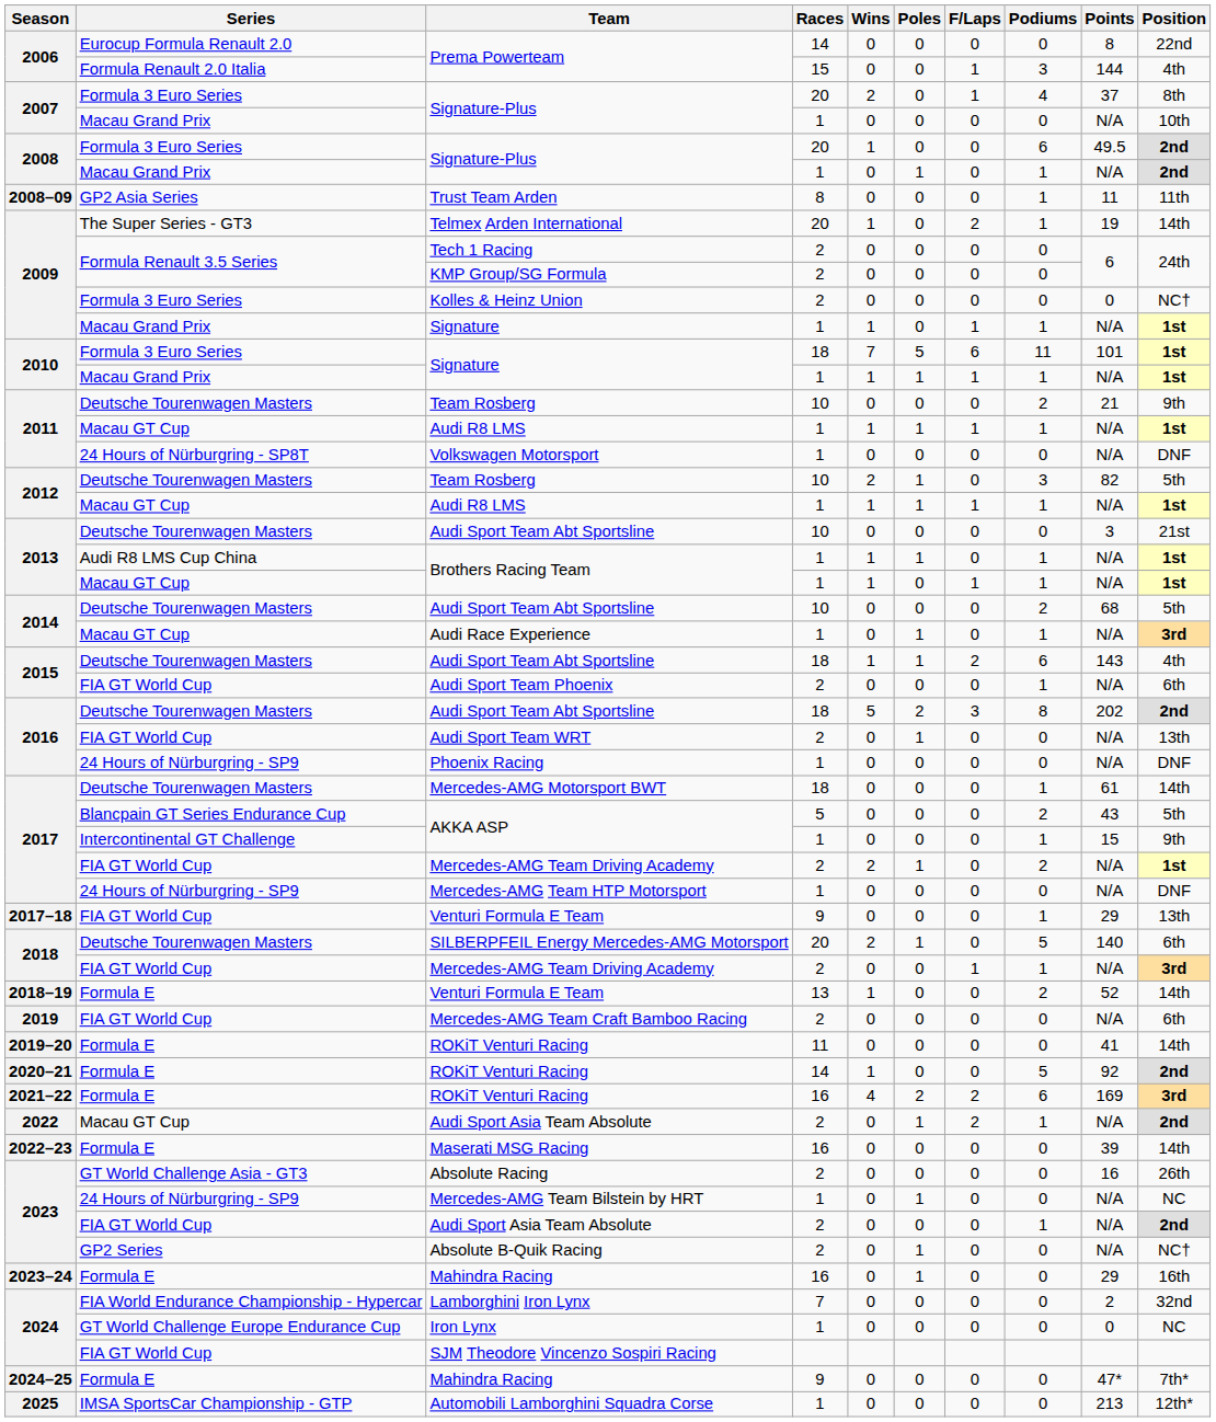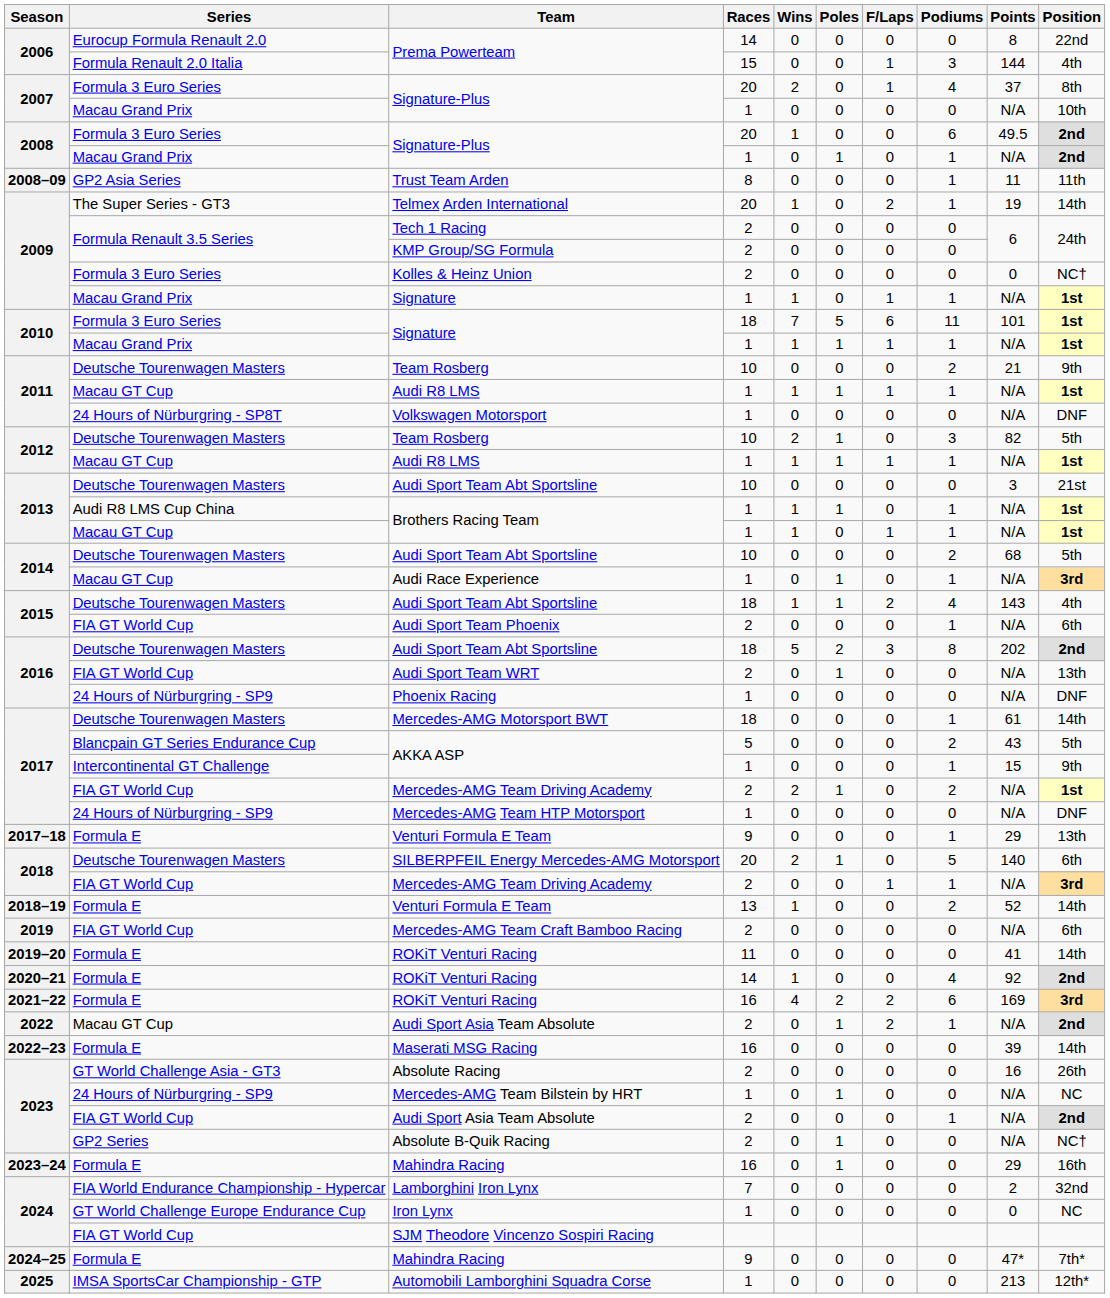 <table class="wikitable" style="font-size: 90%; text-align:center">
 <tr>
 <th>Season</th>
 <th>Series</th>
 <th>Team</th>
 <th>Races</th>
 <th>Wins</th>
 <th>Poles</th>
 <th>F/Laps</th>
 <th>Podiums</th>
 <th>Points</th>
 <th>Position</th>
 </tr>
 <tr>
 <th rowspan=2>2006</th>
 <td align=left><a href='#'>Eurocup Formula Renault 2.0</a></td>
 <td align=left rowspan=2><a href='#'>Prema Powerteam</a></td>
 <td>14</td>
 <td>0</td>
 <td>0</td>
 <td>0</td>
 <td>0</td>
 <td>8</td>
 <td>22nd</td>
 </tr>
 <tr>
 <td align=left><a href='#'>Formula Renault 2.0 Italia</a></td>
 <td>15</td>
 <td>0</td>
 <td>0</td>
 <td>1</td>
 <td>3</td>
 <td>144</td>
 <td>4th</td>
 </tr>
 <tr>
 <th rowspan=2>2007</th>
 <td align=left><a href='#'>Formula 3 Euro Series</a></td>
 <td align=left rowspan=2><a href='#'>Signature-Plus</a></td>
 <td>20</td>
 <td>2</td>
 <td>0</td>
 <td>1</td>
 <td>4</td>
 <td>37</td>
 <td>8th</td>
 </tr>
 <tr>
 <td align=left><a href='#'>Macau Grand Prix</a></td>
 <td>1</td>
 <td>0</td>
 <td>0</td>
 <td>0</td>
 <td>0</td>
 <td>N/A</td>
 <td>10th</td>
 </tr>
 <tr>
 <th rowspan=2>2008</th>
 <td align=left><a href='#'>Formula 3 Euro Series</a></td>
 <td align=left rowspan=2><a href='#'>Signature-Plus</a></td>
 <td>20</td>
 <td>1</td>
 <td>0</td>
 <td>0</td>
 <td>6</td>
 <td>49.5</td>
 <td style="background:#DFDFDF;"><strong>2nd</strong></td>
 </tr>
 <tr>
 <td align=left><a href='#'>Macau Grand Prix</a></td>
 <td>1</td>
 <td>0</td>
 <td>1</td>
 <td>0</td>
 <td>1</td>
 <td>N/A</td>
 <td style="background:#DFDFDF;"><strong>2nd</strong></td>
 </tr>
 <tr>
 <th>2008–09</th>
 <td align=left><a href='#'>GP2 Asia Series</a></td>
 <td align=left><a href='#'>Trust Team Arden</a></td>
 <td>8</td>
 <td>0</td>
 <td>0</td>
 <td>0</td>
 <td>1</td>
 <td>11</td>
 <td>11th</td>
 </tr>
 <tr>
 <th rowspan=5>2009</th>
 <td align=left>The Super Series - GT3</td>
 <td align=left><a href='#'>Telmex</a> <a href='#'>Arden International</a></td>
 <td>20</td>
 <td>1</td>
 <td>0</td>
 <td>2</td>
 <td>1</td>
 <td>19</td>
 <td>14th</td>
 </tr>
 <tr>
 <td align=left rowspan=2><a href='#'>Formula Renault 3.5 Series</a></td>
 <td align=left><a href='#'>Tech 1 Racing</a></td>
 <td>2</td>
 <td>0</td>
 <td>0</td>
 <td>0</td>
 <td>0</td>
 <td rowspan=2>6</td>
 <td rowspan=2>24th</td>
 </tr>
 <tr>
 <td align=left><a href='#'>KMP Group/SG Formula</a></td>
 <td>2</td>
 <td>0</td>
 <td>0</td>
 <td>0</td>
 <td>0</td>
 </tr>
 <tr>
 <td align=left><a href='#'>Formula 3 Euro Series</a></td>
 <td align=left><a href='#'>Kolles & Heinz Union</a></td>
 <td>2</td>
 <td>0</td>
 <td>0</td>
 <td>0</td>
 <td>0</td>
 <td>0</td>
 <td align=center>NC†</td>
 </tr>
 <tr>
 <td align=left><a href='#'>Macau Grand Prix</a></td>
 <td align=left><a href='#'>Signature</a></td>
 <td>1</td>
 <td>1</td>
 <td>0</td>
 <td>1</td>
 <td>1</td>
 <td>N/A</td>
 <td style="background:#FFFFBF;"><strong>1st</strong></td>
 </tr>
 <tr>
 <th rowspan=2>2010</th>
 <td align=left><a href='#'>Formula 3 Euro Series</a></td>
 <td align=left rowspan=2><a href='#'>Signature</a></td>
 <td>18</td>
 <td>7</td>
 <td>5</td>
 <td>6</td>
 <td>11</td>
 <td>101</td>
 <td style="background:#FFFFBF;"><strong>1st</strong></td>
 </tr>
 <tr>
 <td align=left><a href='#'>Macau Grand Prix</a></td>
 <td>1</td>
 <td>1</td>
 <td>1</td>
 <td>1</td>
 <td>1</td>
 <td>N/A</td>
 <td style="background:#FFFFBF;"><strong>1st</strong></td>
 </tr>
 <tr>
 <th rowspan="3">2011</th>
 <td align=left><a href='#'>Deutsche Tourenwagen Masters</a></td>
 <td align=left><a href='#'>Team Rosberg</a></td>
 <td>10</td>
 <td>0</td>
 <td>0</td>
 <td>0</td>
 <td>2</td>
 <td>21</td>
 <td>9th</td>
 </tr>
 <tr>
 <td align=left><a href='#'>Macau GT Cup</a></td>
 <td align=left><a href='#'>Audi R8 LMS</a></td>
 <td>1</td>
 <td>1</td>
 <td>1</td>
 <td>1</td>
 <td>1</td>
 <td>N/A</td>
 <td style="background:#FFFFBF;"><strong>1st</strong></td>
 </tr>
 <tr>
 <td align=left><a href='#'>24 Hours of Nürburgring - SP8T</a></td>
 <td align=left><a href='#'>Volkswagen Motorsport</a></td>
 <td>1</td>
 <td>0</td>
 <td>0</td>
 <td>0</td>
 <td>0</td>
 <td>N/A</td>
 <td>DNF</td>
 </tr>
 <tr>
 <th rowspan=2>2012</th>
 <td align=left><a href='#'>Deutsche Tourenwagen Masters</a></td>
 <td align=left><a href='#'>Team Rosberg</a></td>
 <td>10</td>
 <td>2</td>
 <td>1</td>
 <td>0</td>
 <td>3</td>
 <td>82</td>
 <td>5th</td>
 </tr>
 <tr>
 <td align=left><a href='#'>Macau GT Cup</a></td>
 <td align=left><a href='#'>Audi R8 LMS</a></td>
 <td>1</td>
 <td>1</td>
 <td>1</td>
 <td>1</td>
 <td>1</td>
 <td>N/A</td>
 <td style="background:#FFFFBF;"><strong>1st</strong></td>
 </tr>
 <tr>
 <th rowspan="3">2013</th>
 <td align=left><a href='#'>Deutsche Tourenwagen Masters</a></td>
 <td align=left><a href='#'>Audi Sport Team Abt Sportsline</a></td>
 <td>10</td>
 <td>0</td>
 <td>0</td>
 <td>0</td>
 <td>0</td>
 <td>3</td>
 <td>21st</td>
 </tr>
 <tr>
 <td align="left">Audi R8 LMS Cup China</td>
 <td rowspan="2" align="left">Brothers Racing Team</td>
 <td>1</td>
 <td>1</td>
 <td>1</td>
 <td>0</td>
 <td>1</td>
 <td>N/A</td>
 <td style="background:#FFFFBF;"><strong>1st</strong></td>
 </tr>
 <tr>
 <td align=left><a href='#'>Macau GT Cup</a></td>
 <td>1</td>
 <td>1</td>
 <td>0</td>
 <td>1</td>
 <td>1</td>
 <td>N/A</td>
 <td style="background:#FFFFBF;"><strong>1st</strong></td>
 </tr>
 <tr>
 <th rowspan=2>2014</th>
 <td align=left><a href='#'>Deutsche Tourenwagen Masters</a></td>
 <td align=left><a href='#'>Audi Sport Team Abt Sportsline</a></td>
 <td>10</td>
 <td>0</td>
 <td>0</td>
 <td>0</td>
 <td>2</td>
 <td>68</td>
 <td>5th</td>
 </tr>
 <tr>
 <td align=left><a href='#'>Macau GT Cup</a></td>
 <td align=left>Audi Race Experience</td>
 <td>1</td>
 <td>0</td>
 <td>1</td>
 <td>0</td>
 <td>1</td>
 <td>N/A</td>
 <td style="background:#FFDF9F;"><strong>3rd</strong></td>
 </tr>
 <tr>
 <th rowspan="2">2015</th>
 <td align=left><a href='#'>Deutsche Tourenwagen Masters</a></td>
 <td align=left><a href='#'>Audi Sport Team Abt Sportsline</a></td>
 <td>18</td>
 <td>1</td>
 <td>1</td>
 <td>2</td>
-<td>6</td>
+<td>4</td>
 <td>143</td>
 <td>4th</td>
 </tr>
 <tr>
 <td align=left><a href='#'>FIA GT World Cup</a></td>
 <td align=left><a href='#'>Audi Sport Team Phoenix</a></td>
 <td>2</td>
 <td>0</td>
 <td>0</td>
 <td>0</td>
 <td>1</td>
 <td>N/A</td>
 <td>6th</td>
 </tr>
 <tr>
 <th rowspan="3">2016</th>
 <td align=left><a href='#'>Deutsche Tourenwagen Masters</a></td>
 <td align=left><a href='#'>Audi Sport Team Abt Sportsline</a></td>
 <td>18</td>
 <td>5</td>
 <td>2</td>
 <td>3</td>
 <td>8</td>
 <td>202</td>
 <td style="background:#DFDFDF;"><strong>2nd</strong></td>
 </tr>
 <tr>
 <td align=left><a href='#'>FIA GT World Cup</a></td>
 <td align=left><a href='#'>Audi Sport Team WRT</a></td>
 <td>2</td>
 <td>0</td>
 <td>1</td>
 <td>0</td>
 <td>0</td>
 <td>N/A</td>
 <td>13th</td>
 </tr>
 <tr>
 <td align=left><a href='#'>24 Hours of Nürburgring - SP9</a></td>
 <td align=left><a href='#'>Phoenix Racing</a></td>
 <td>1</td>
 <td>0</td>
 <td>0</td>
 <td>0</td>
 <td>0</td>
 <td>N/A</td>
 <td>DNF</td>
 </tr>
 <tr>
 <th rowspan="5">2017</th>
 <td align="left"><a href='#'>Deutsche Tourenwagen Masters</a></td>
 <td align="left"><a href='#'>Mercedes-AMG Motorsport BWT</a></td>
 <td>18</td>
 <td>0</td>
 <td>0</td>
 <td>0</td>
 <td>1</td>
 <td>61</td>
 <td>14th</td>
 </tr>
 <tr>
 <td align=left><a href='#'>Blancpain GT Series Endurance Cup</a></td>
 <td rowspan="2" align=left>AKKA ASP</td>
 <td>5</td>
 <td>0</td>
 <td>0</td>
 <td>0</td>
 <td>2</td>
 <td>43</td>
 <td>5th</td>
 </tr>
 <tr>
 <td align=left><a href='#'>Intercontinental GT Challenge</a></td>
 <td>1</td>
 <td>0</td>
 <td>0</td>
 <td>0</td>
 <td>1</td>
 <td>15</td>
 <td>9th</td>
 </tr>
 <tr>
 <td align=left><a href='#'>FIA GT World Cup</a></td>
 <td align=left><a href='#'>Mercedes-AMG Team Driving Academy</a></td>
 <td>2</td>
 <td>2</td>
 <td>1</td>
 <td>0</td>
 <td>2</td>
 <td>N/A</td>
 <td style="background:#FFFFBF;"><strong>1st</strong></td>
 </tr>
 <tr>
 <td align=left><a href='#'>24 Hours of Nürburgring - SP9</a></td>
 <td align=left><a href='#'>Mercedes-AMG</a> <a href='#'>Team HTP Motorsport</a></td>
 <td>1</td>
 <td>0</td>
 <td>0</td>
 <td>0</td>
 <td>0</td>
 <td>N/A</td>
 <td>DNF</td>
 </tr>
 <tr>
 <th>2017–18</th>
-<td align=left><a href='#'>FIA GT World Cup</a></td>
+<td align=left><a href='#'>Formula E</a></td>
 <td align=left><a href='#'>Venturi Formula E Team</a></td>
 <td>9</td>
 <td>0</td>
 <td>0</td>
 <td>0</td>
 <td>1</td>
 <td>29</td>
 <td>13th</td>
 </tr>
 <tr>
 <th rowspan="2">2018</th>
 <td align=left><a href='#'>Deutsche Tourenwagen Masters</a></td>
 <td align=left nowrap><a href='#'>SILBERPFEIL Energy Mercedes-AMG Motorsport</a></td>
 <td>20</td>
 <td>2</td>
 <td>1</td>
 <td>0</td>
 <td>5</td>
 <td>140</td>
 <td>6th</td>
 </tr>
 <tr>
 <td align=left><a href='#'>FIA GT World Cup</a></td>
 <td align=left><a href='#'>Mercedes-AMG Team Driving Academy</a></td>
 <td>2</td>
 <td>0</td>
 <td>0</td>
 <td>1</td>
 <td>1</td>
 <td>N/A</td>
 <td style="background:#FFDF9F;"><strong>3rd</strong></td>
 </tr>
 <tr>
 <th>2018–19</th>
 <td align=left><a href='#'>Formula E</a></td>
 <td align=left><a href='#'>Venturi Formula E Team</a></td>
 <td>13</td>
 <td>1</td>
 <td>0</td>
 <td>0</td>
 <td>2</td>
 <td>52</td>
 <td>14th</td>
 </tr>
 <tr>
 <th>2019</th>
 <td align=left><a href='#'>FIA GT World Cup</a></td>
 <td align=left nowrap><a href='#'>Mercedes-AMG Team Craft Bamboo Racing</a></td>
 <td>2</td>
 <td>0</td>
 <td>0</td>
 <td>0</td>
 <td>0</td>
 <td>N/A</td>
 <td>6th</td>
 </tr>
 <tr>
 <th>2019–20</th>
 <td align=left><a href='#'>Formula E</a></td>
 <td align=left><a href='#'>ROKiT Venturi Racing</a></td>
 <td>11</td>
 <td>0</td>
 <td>0</td>
 <td>0</td>
 <td>0</td>
 <td>41</td>
 <td>14th</td>
 </tr>
 <tr>
 <th>2020–21</th>
 <td align=left><a href='#'>Formula E</a></td>
 <td align=left><a href='#'>ROKiT Venturi Racing</a></td>
 <td>14</td>
 <td>1</td>
 <td>0</td>
 <td>0</td>
-<td>5</td>
+<td>4</td>
 <td>92</td>
 <td style="background:#DFDFDF;"><strong>2nd</strong></td>
 </tr>
 <tr>
 <th>2021–22</th>
 <td align=left><a href='#'>Formula E</a></td>
 <td align=left><a href='#'>ROKiT Venturi Racing</a></td>
 <td>16</td>
 <td>4</td>
 <td>2</td>
 <td>2</td>
 <td>6</td>
 <td>169</td>
 <td style="background:#FFDF9F;"><strong>3rd</strong></td>
 </tr>
 <tr>
 <th>2022</th>
 <td align="left">Macau GT Cup</td>
 <td align="left"><a href='#'>Audi Sport Asia</a> Team Absolute</td>
 <td>2</td>
 <td>0</td>
 <td>1</td>
 <td>2</td>
 <td>1</td>
 <td>N/A</td>
 <td style="background:#DFDFDF;"><strong>2nd</strong></td>
 </tr>
 <tr>
 <th>2022–23</th>
 <td align=left><a href='#'>Formula E</a></td>
 <td align=left><a href='#'>Maserati MSG Racing</a></td>
 <td>16</td>
 <td>0</td>
 <td>0</td>
 <td>0</td>
 <td>0</td>
 <td>39</td>
 <td>14th</td>
 </tr>
 <tr>
 <th rowspan="4">2023</th>
 <td align=left><a href='#'>GT World Challenge Asia - GT3</a></td>
 <td align=left>Absolute Racing</td>
 <td>2</td>
 <td>0</td>
 <td>0</td>
 <td>0</td>
 <td>0</td>
 <td>16</td>
 <td>26th</td>
 </tr>
 <tr>
 <td align="left"><a href='#'>24 Hours of Nürburgring - SP9</a></td>
 <td align="left"><a href='#'>Mercedes-AMG</a> Team Bilstein by HRT</td>
 <td>1</td>
 <td>0</td>
 <td>1</td>
 <td>0</td>
 <td>0</td>
 <td>N/A</td>
 <td>NC</td>
 </tr>
 <tr>
 <td align=left><a href='#'>FIA GT World Cup</a></td>
 <td align=left><a href='#'>Audi Sport</a> Asia Team Absolute</td>
 <td>2</td>
 <td>0</td>
 <td>0</td>
 <td>0</td>
 <td>1</td>
 <td>N/A</td>
 <td style="background:#DFDFDF;"><strong>2nd</strong></td>
 </tr>
 <tr>
 <td align=left><a href='#'>GP2 Series</a></td>
 <td align=left>Absolute B-Quik Racing</td>
 <td>2</td>
 <td>0</td>
 <td>1</td>
 <td>0</td>
 <td>0</td>
 <td>N/A</td>
 <td>NC†</td>
 </tr>
 <tr>
 <th nowrap>2023–24</th>
 <td align=left><a href='#'>Formula E</a></td>
 <td align=left><a href='#'>Mahindra Racing</a></td>
 <td>16</td>
 <td>0</td>
 <td>1</td>
 <td>0</td>
 <td>0</td>
 <td>29</td>
 <td>16th</td>
 </tr>
 <tr>
 <th rowspan="3">2024</th>
 <td align=left nowrap><a href='#'>FIA World Endurance Championship - Hypercar</a></td>
 <td align=left nowrap><a href='#'>Lamborghini</a> <a href='#'>Iron Lynx</a></td>
 <td>7</td>
 <td>0</td>
 <td>0</td>
 <td>0</td>
 <td>0</td>
 <td>2</td>
 <td>32nd</td>
 </tr>
 <tr>
 <td align=left><a href='#'>GT World Challenge Europe Endurance Cup</a></td>
 <td align=left><a href='#'>Iron Lynx</a></td>
 <td>1</td>
 <td>0</td>
 <td>0</td>
 <td>0</td>
 <td>0</td>
 <td>0</td>
 <td>NC</td>
 </tr>
 <tr>
 <td align=left><a href='#'>FIA GT World Cup</a></td>
 <td align=left><a href='#'>SJM</a> <a href='#'>Theodore</a> <a href='#'>Vincenzo Sospiri Racing</a></td>
 <td></td>
 <td></td>
 <td></td>
 <td></td>
 <td></td>
 <td></td>
 <td></td>
 </tr>
 <tr>
 <th>2024–25</th>
 <td align=left><a href='#'>Formula E</a></td>
 <td align=left><a href='#'>Mahindra Racing</a></td>
 <td>9</td>
 <td>0</td>
 <td>0</td>
 <td>0</td>
 <td>0</td>
 <td>47*</td>
 <td>7th*</td>
 </tr>
 <tr>
 <th>2025</th>
 <td align=left><a href='#'>IMSA SportsCar Championship - GTP</a></td>
 <td align=left><a href='#'>Automobili Lamborghini Squadra Corse</a></td>
 <td>1</td>
 <td>0</td>
 <td>0</td>
 <td>0</td>
 <td>0</td>
 <td>213</td>
 <td>12th*</td>
 </tr>
 </table>
